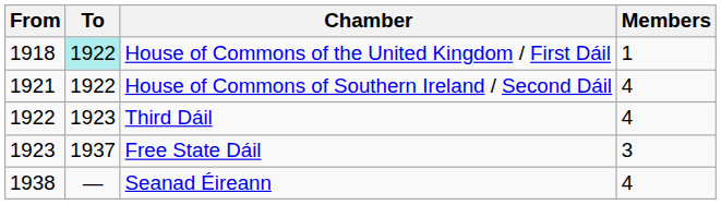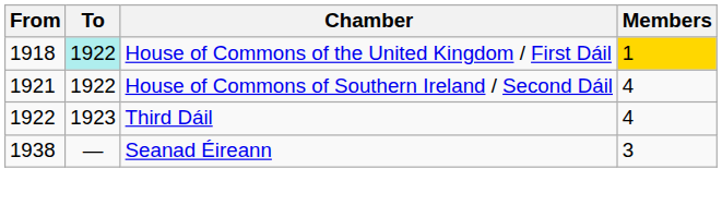 <table class="wikitable">
 <tr>
 <th>From</th>
 <th>To</th>
 <th>Chamber</th>
 <th>Members</th>
 </tr>
 <tr>
 <td>1918</td>
 <td style="background: paleturquoise;">1922</td>
 <td><a href='#'>House of Commons of the United Kingdom</a> /  <a href='#'>First Dáil</a></td>
-<td>1</td>
+<td style="background: gold;">1</td>
 </tr>
 <tr>
 <td>1921</td>
 <td>1922</td>
 <td><a href='#'>House of Commons of Southern Ireland</a> / <a href='#'>Second Dáil</a></td>
 <td>4</td>
 </tr>
 <tr>
 <td>1922</td>
 <td>1923</td>
 <td><a href='#'>Third Dáil</a></td>
 <td>4</td>
 </tr>
 <tr>
-<td>1923</td>
-<td>1937</td>
-<td><a href='#'>Free State Dáil</a></td>
-<td>3</td>
-</tr>
-<tr>
 <td>1938</td>
 <td align=center>—</td>
 <td><a href='#'>Seanad Éireann</a></td>
-<td>4</td>
+<td>3</td>
 </tr>
 </table>
